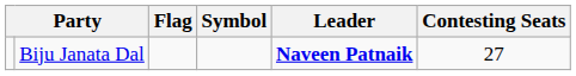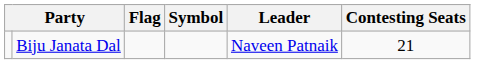 <table class="wikitable" style="text-align:center">
 <tr>
 <th colspan="2">Party</th>
 <th>Flag</th>
 <th>Symbol</th>
 <th>Leader</th>
 <th>Contesting Seats</th>
 </tr>
 <tr>
 <td></td>
 <td><a href='#'>Biju Janata Dal</a></td>
 <td></td>
 <td></td>
-<td><strong><a href='#'>Naveen Patnaik</a></strong></td>
-<td>27</td>
+<td><a href='#'>Naveen Patnaik</a></td>
+<td>21</td>
 </tr>
 </table>
